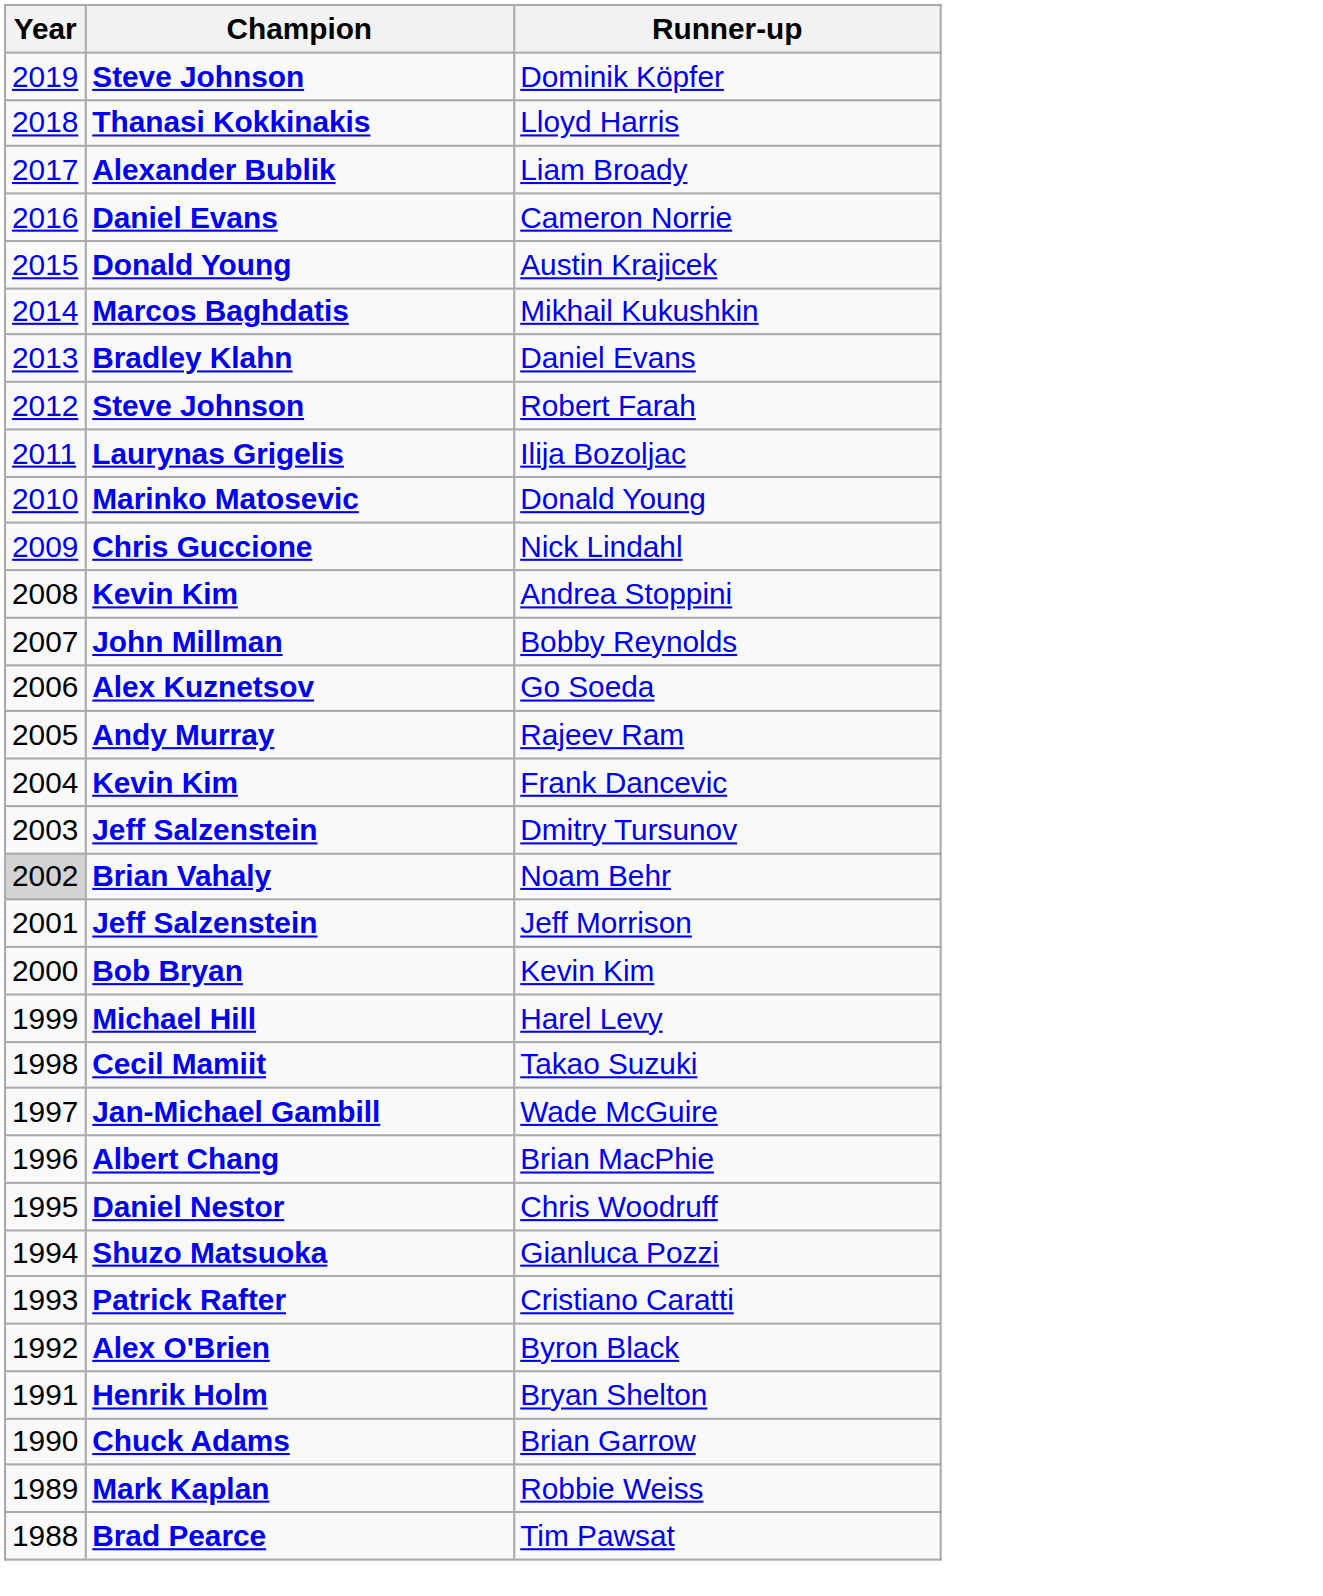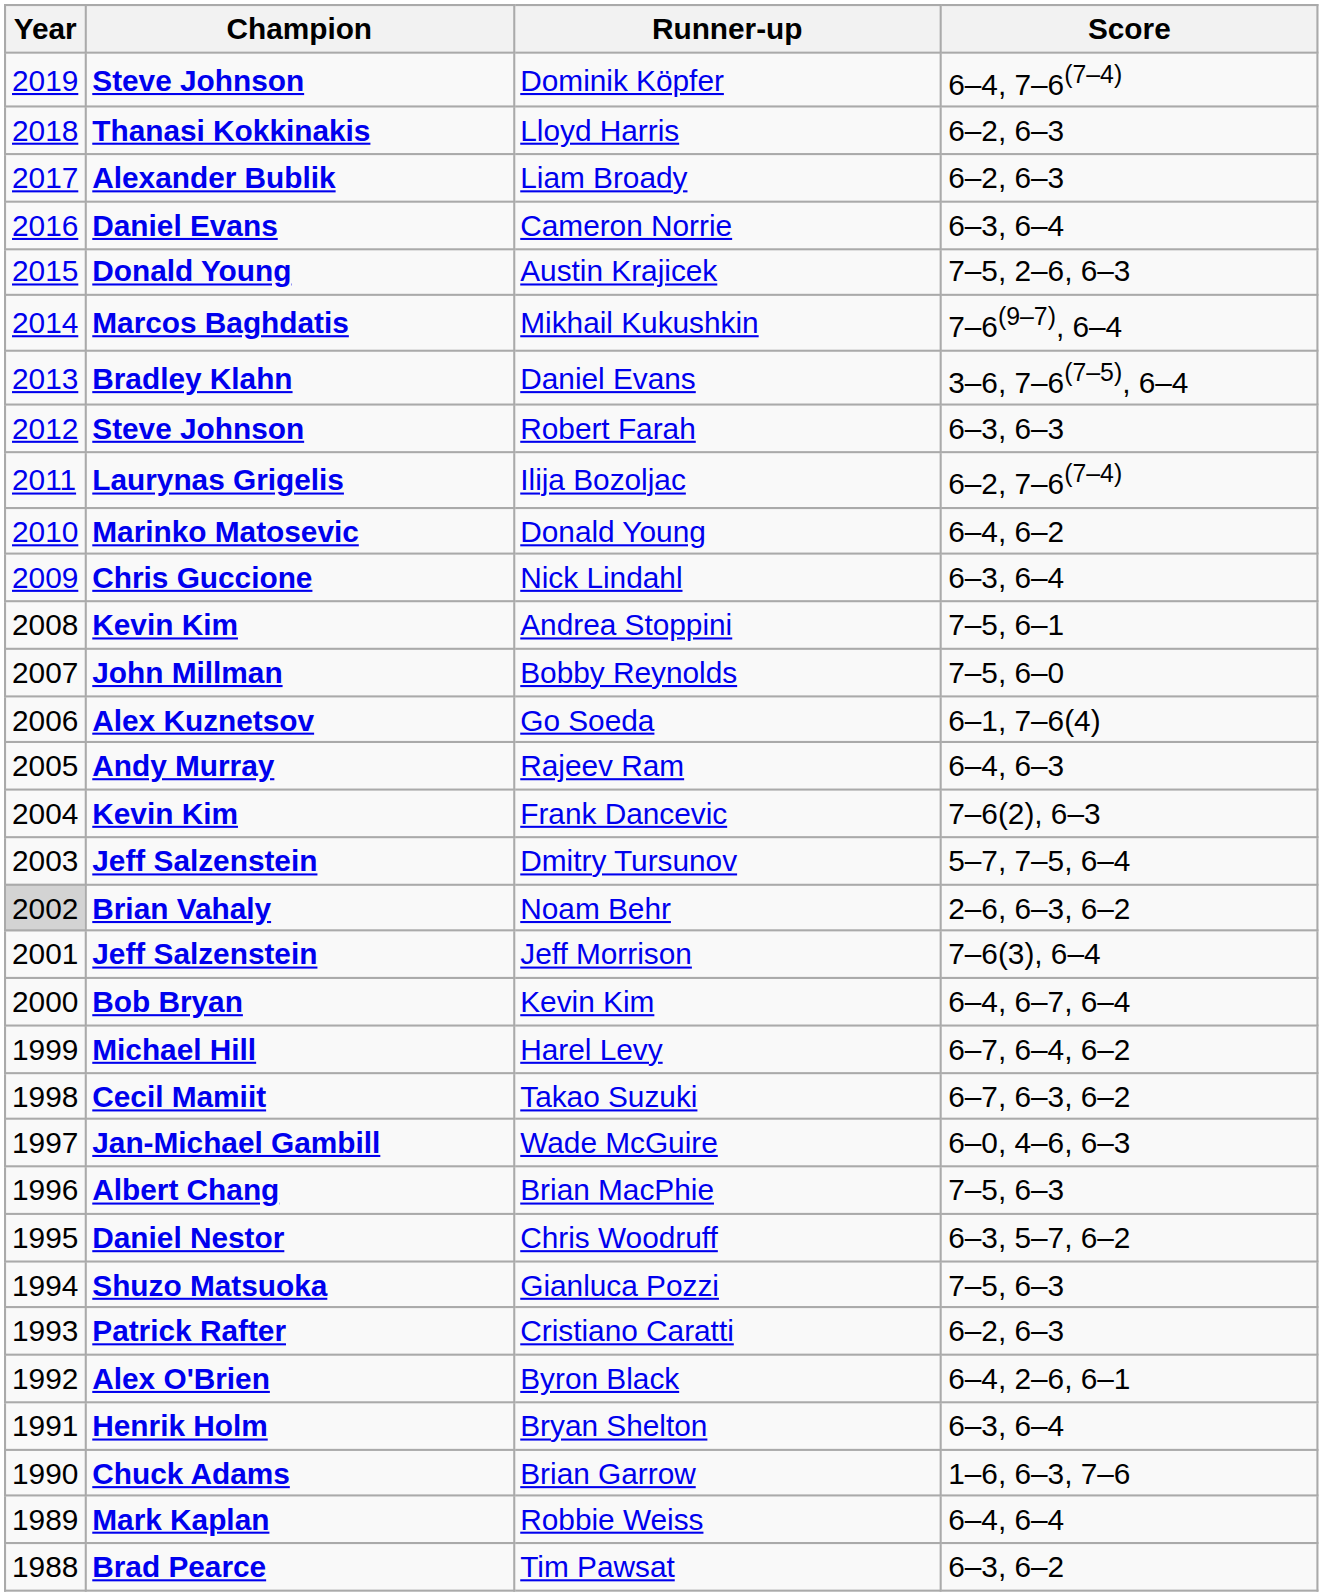 <table class="wikitable" style="font-size:90%">
 <tr>
 <th>Year</th>
 <th width="200">Champion</th>
 <th width="200">Runner-up</th>
+<th width="175">Score</th>
 </tr>
 <tr>
 <td><a href='#'>2019</a></td>
 <td> <strong><a href='#'>Steve Johnson</a></strong> </td>
 <td> <a href='#'>Dominik Köpfer</a></td>
+<td>6–4, 7–6<sup>(7–4)</sup></td>
 </tr>
 <tr>
 <td><a href='#'>2018</a></td>
 <td> <strong><a href='#'>Thanasi Kokkinakis</a></strong></td>
 <td> <a href='#'>Lloyd Harris</a></td>
+<td>6–2, 6–3</td>
 </tr>
 <tr>
 <td><a href='#'>2017</a></td>
 <td> <strong><a href='#'>Alexander Bublik</a></strong> </td>
 <td> <a href='#'>Liam Broady</a></td>
+<td>6–2, 6–3</td>
 </tr>
 <tr>
 <td><a href='#'>2016</a></td>
 <td> <strong><a href='#'>Daniel Evans</a></strong></td>
 <td> <a href='#'>Cameron Norrie</a></td>
+<td>6–3, 6–4</td>
 </tr>
 <tr>
 <td><a href='#'>2015</a></td>
 <td> <strong><a href='#'>Donald Young</a></strong></td>
 <td> <a href='#'>Austin Krajicek</a></td>
+<td>7–5, 2–6, 6–3</td>
 </tr>
 <tr>
 <td><a href='#'>2014</a></td>
 <td> <strong><a href='#'>Marcos Baghdatis</a></strong></td>
 <td> <a href='#'>Mikhail Kukushkin</a></td>
+<td>7–6<sup>(9–7)</sup>, 6–4</td>
 </tr>
 <tr>
 <td><a href='#'>2013</a></td>
 <td> <strong><a href='#'>Bradley Klahn</a></strong></td>
 <td> <a href='#'>Daniel Evans</a></td>
+<td>3–6, 7–6<sup>(7–5)</sup>, 6–4</td>
 </tr>
 <tr>
 <td><a href='#'>2012</a></td>
 <td> <strong><a href='#'>Steve Johnson</a></strong></td>
 <td> <a href='#'>Robert Farah</a></td>
+<td>6–3, 6–3</td>
 </tr>
 <tr>
 <td><a href='#'>2011</a></td>
 <td> <strong><a href='#'>Laurynas Grigelis</a></strong></td>
 <td> <a href='#'>Ilija Bozoljac</a></td>
+<td>6–2, 7–6<sup>(7–4)</sup></td>
 </tr>
 <tr>
 <td><a href='#'>2010</a></td>
 <td> <strong><a href='#'>Marinko Matosevic</a></strong></td>
 <td> <a href='#'>Donald Young</a></td>
+<td>6–4, 6–2</td>
 </tr>
 <tr>
 <td><a href='#'>2009</a></td>
 <td> <strong><a href='#'>Chris Guccione</a></strong></td>
 <td> <a href='#'>Nick Lindahl</a></td>
+<td>6–3, 6–4</td>
 </tr>
 <tr>
 <td>2008</td>
 <td> <strong><a href='#'>Kevin Kim</a></strong></td>
 <td> <a href='#'>Andrea Stoppini</a></td>
+<td>7–5, 6–1</td>
 </tr>
 <tr>
 <td>2007</td>
 <td> <strong><a href='#'>John Millman</a></strong></td>
 <td> <a href='#'>Bobby Reynolds</a></td>
+<td>7–5, 6–0</td>
 </tr>
 <tr>
 <td>2006</td>
 <td> <strong><a href='#'>Alex Kuznetsov</a></strong></td>
 <td> <a href='#'>Go Soeda</a></td>
+<td>6–1, 7–6(4)</td>
 </tr>
 <tr>
 <td>2005</td>
 <td> <strong><a href='#'>Andy Murray</a></strong></td>
 <td> <a href='#'>Rajeev Ram</a></td>
+<td>6–4, 6–3</td>
 </tr>
 <tr>
 <td>2004</td>
 <td> <strong><a href='#'>Kevin Kim</a></strong></td>
 <td> <a href='#'>Frank Dancevic</a></td>
+<td>7–6(2), 6–3</td>
 </tr>
 <tr>
 <td>2003</td>
 <td> <strong><a href='#'>Jeff Salzenstein</a></strong></td>
 <td> <a href='#'>Dmitry Tursunov</a></td>
+<td>5–7, 7–5, 6–4</td>
 </tr>
 <tr>
 <td style="background: lightgrey;">2002</td>
 <td> <strong><a href='#'>Brian Vahaly</a></strong></td>
 <td> <a href='#'>Noam Behr</a></td>
+<td>2–6, 6–3, 6–2</td>
 </tr>
 <tr>
 <td>2001</td>
 <td> <strong><a href='#'>Jeff Salzenstein</a></strong></td>
 <td> <a href='#'>Jeff Morrison</a></td>
+<td>7–6(3), 6–4</td>
 </tr>
 <tr>
 <td>2000</td>
 <td> <strong><a href='#'>Bob Bryan</a></strong></td>
 <td> <a href='#'>Kevin Kim</a></td>
+<td>6–4, 6–7, 6–4</td>
 </tr>
 <tr>
 <td>1999</td>
 <td> <strong><a href='#'>Michael Hill</a></strong></td>
 <td> <a href='#'>Harel Levy</a></td>
+<td>6–7, 6–4, 6–2</td>
 </tr>
 <tr>
 <td>1998</td>
 <td> <strong><a href='#'>Cecil Mamiit</a></strong></td>
 <td> <a href='#'>Takao Suzuki</a></td>
+<td>6–7, 6–3, 6–2</td>
 </tr>
 <tr>
 <td>1997</td>
 <td> <strong><a href='#'>Jan-Michael Gambill</a></strong></td>
 <td> <a href='#'>Wade McGuire</a></td>
+<td>6–0, 4–6, 6–3</td>
 </tr>
 <tr>
 <td>1996</td>
 <td> <strong><a href='#'>Albert Chang</a></strong></td>
 <td> <a href='#'>Brian MacPhie</a></td>
+<td>7–5, 6–3</td>
 </tr>
 <tr>
 <td>1995</td>
 <td> <strong><a href='#'>Daniel Nestor</a></strong></td>
 <td> <a href='#'>Chris Woodruff</a></td>
+<td>6–3, 5–7, 6–2</td>
 </tr>
 <tr>
 <td>1994</td>
 <td> <strong><a href='#'>Shuzo Matsuoka</a></strong></td>
 <td> <a href='#'>Gianluca Pozzi</a></td>
+<td>7–5, 6–3</td>
 </tr>
 <tr>
 <td>1993</td>
 <td> <strong><a href='#'>Patrick Rafter</a></strong></td>
 <td> <a href='#'>Cristiano Caratti</a></td>
+<td>6–2, 6–3</td>
 </tr>
 <tr>
 <td>1992</td>
 <td> <strong><a href='#'>Alex O'Brien</a></strong></td>
 <td> <a href='#'>Byron Black</a></td>
+<td>6–4, 2–6, 6–1</td>
 </tr>
 <tr>
 <td>1991</td>
 <td> <strong><a href='#'>Henrik Holm</a></strong></td>
 <td> <a href='#'>Bryan Shelton</a></td>
+<td>6–3, 6–4</td>
 </tr>
 <tr>
 <td>1990</td>
 <td> <strong><a href='#'>Chuck Adams</a></strong></td>
 <td> <a href='#'>Brian Garrow</a></td>
+<td>1–6, 6–3, 7–6</td>
 </tr>
 <tr>
 <td>1989</td>
 <td> <strong><a href='#'>Mark Kaplan</a></strong></td>
 <td> <a href='#'>Robbie Weiss</a></td>
+<td>6–4, 6–4</td>
 </tr>
 <tr>
 <td>1988</td>
 <td> <strong><a href='#'>Brad Pearce</a></strong></td>
 <td> <a href='#'>Tim Pawsat</a></td>
+<td>6–3, 6–2</td>
 </tr>
 </table>
